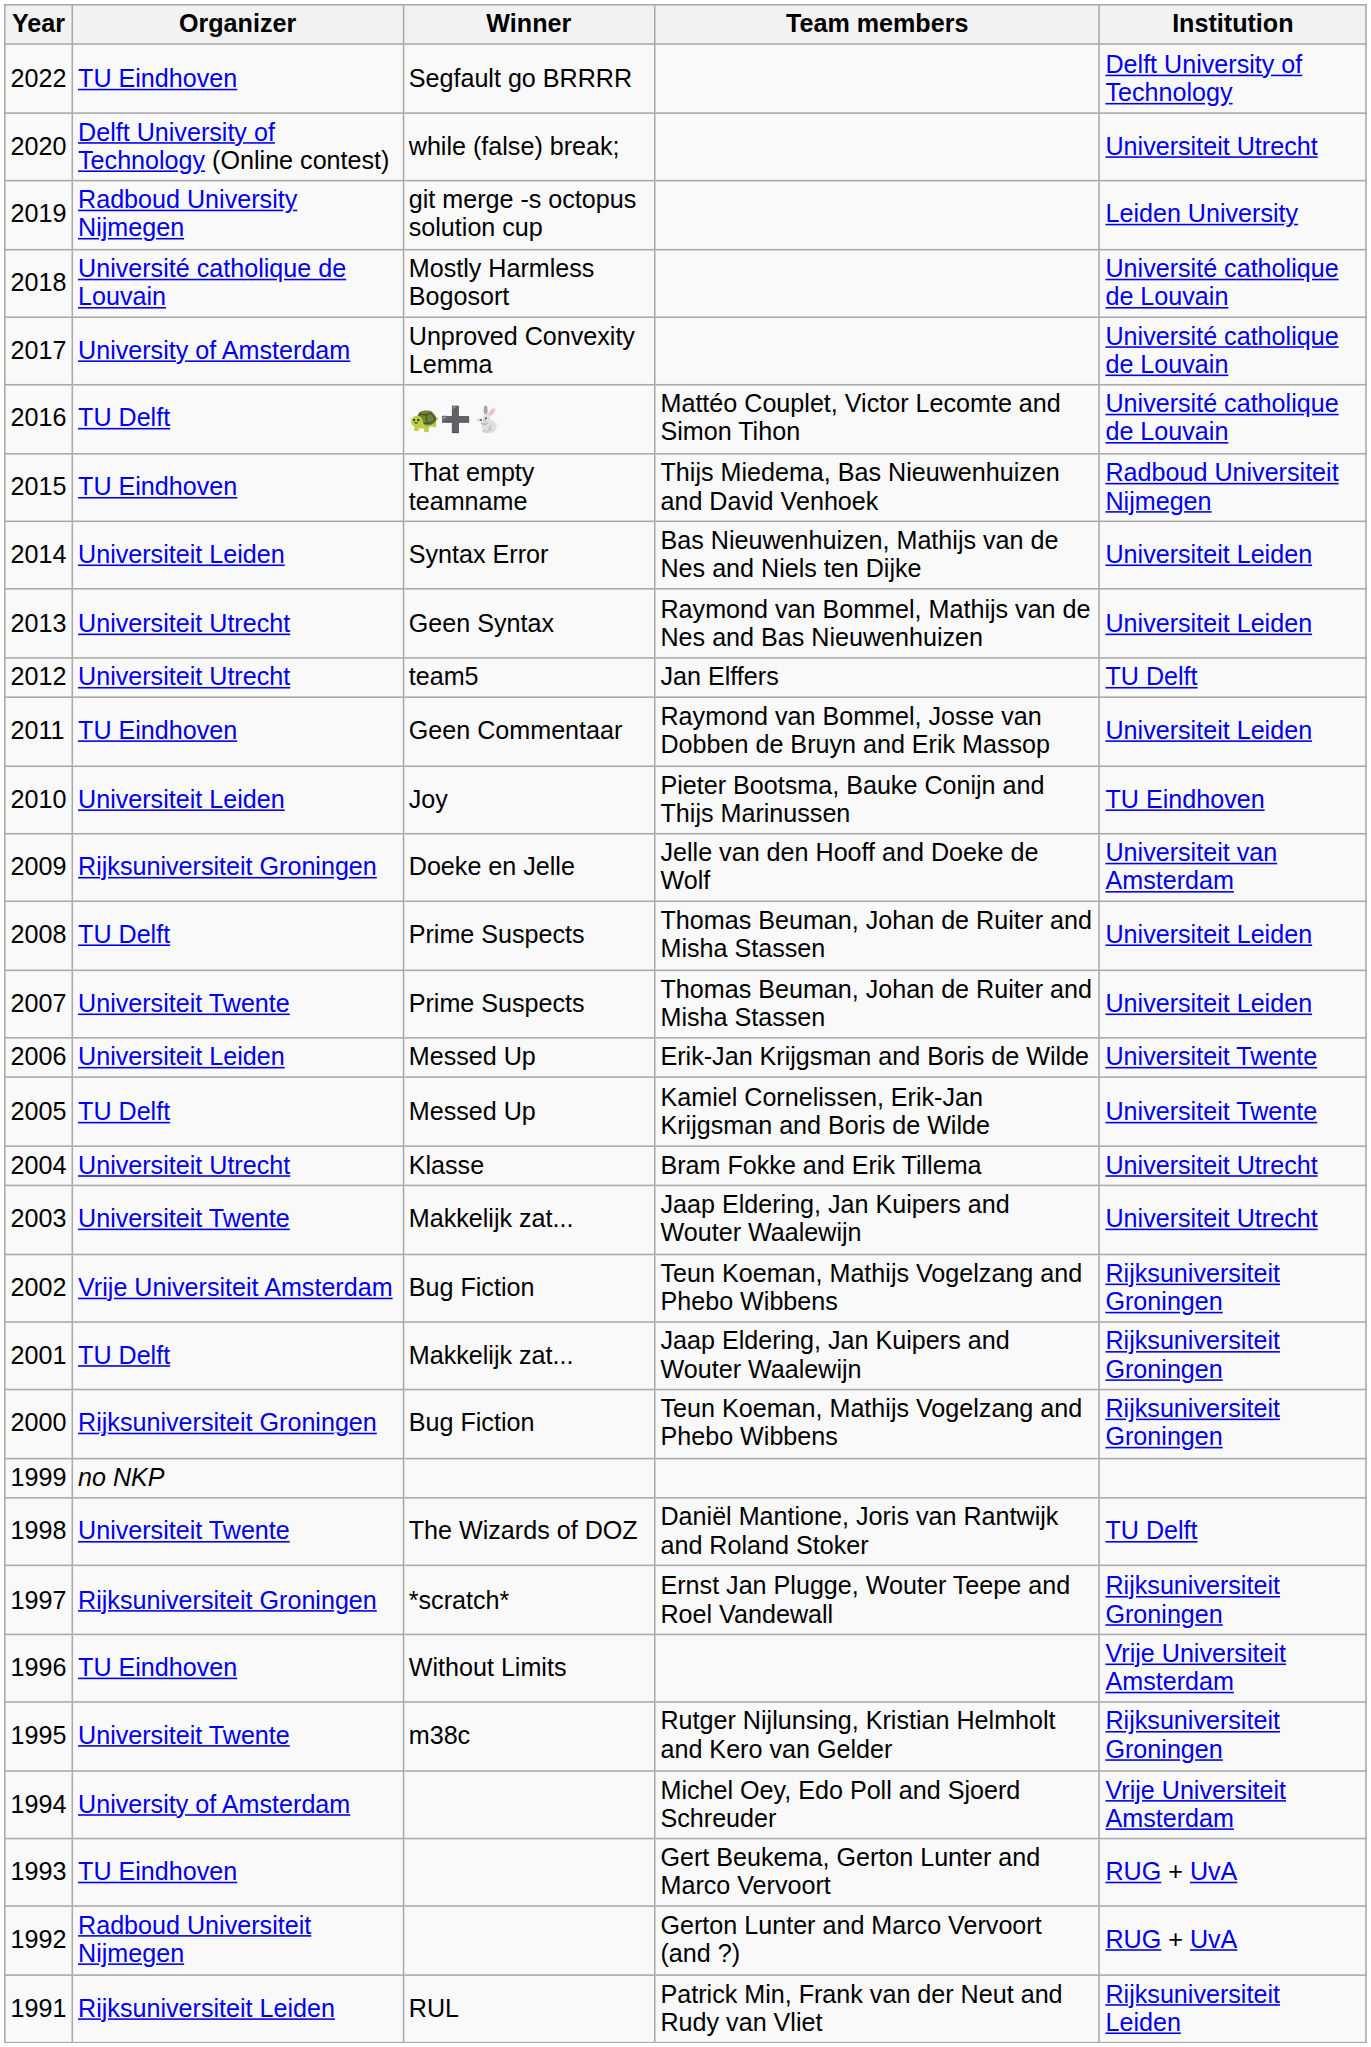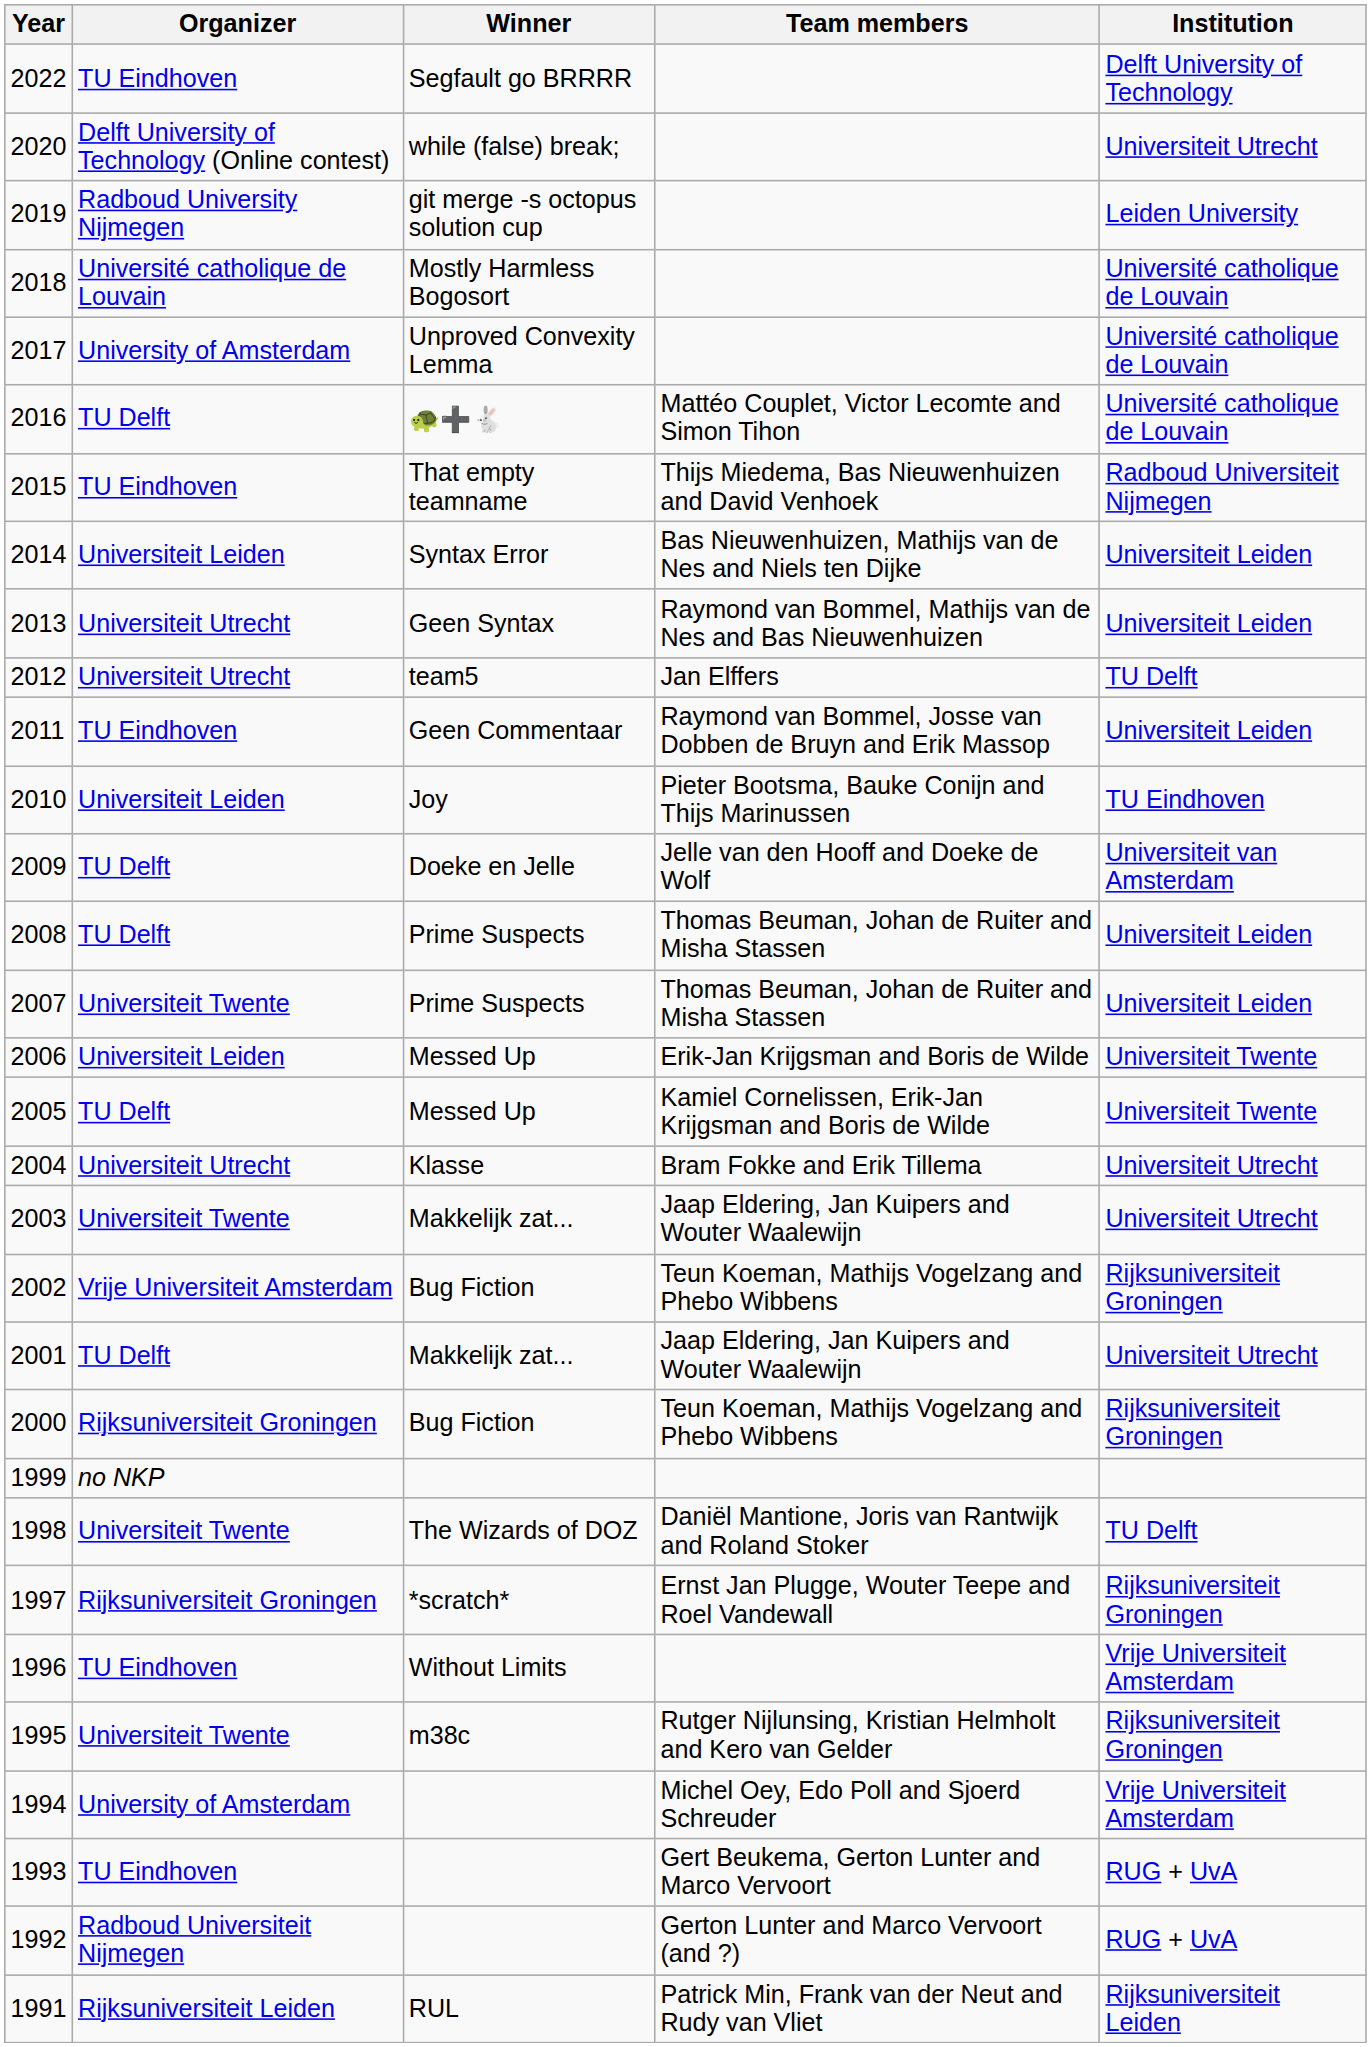 <table class="wikitable">
 <tr>
 <th><strong>Year</strong></th>
 <th><strong>Organizer</strong></th>
 <th><strong>Winner</strong></th>
 <th><strong>Team members</strong></th>
 <th><strong>Institution</strong></th>
 </tr>
 <tr>
 <td>2022</td>
 <td><a href='#'>TU Eindhoven</a></td>
 <td>Segfault go BRRRR</td>
 <td></td>
 <td><a href='#'>Delft University of Technology</a></td>
 </tr>
 <tr>
 <td>2020</td>
 <td><a href='#'>Delft University of Technology</a> (Online contest)</td>
 <td>while (false) break;</td>
 <td></td>
 <td><a href='#'>Universiteit Utrecht</a></td>
 </tr>
 <tr>
 <td>2019</td>
 <td><a href='#'>Radboud University Nijmegen</a></td>
 <td>git merge -s octopus solution cup</td>
 <td></td>
 <td><a href='#'>Leiden University</a></td>
 </tr>
 <tr>
 <td>2018</td>
 <td><a href='#'>Université catholique de Louvain</a></td>
 <td>Mostly Harmless Bogosort</td>
 <td></td>
 <td><a href='#'>Université catholique de Louvain</a></td>
 </tr>
 <tr>
 <td>2017</td>
 <td><a href='#'>University of Amsterdam</a></td>
 <td>Unproved Convexity Lemma</td>
 <td></td>
 <td><a href='#'>Université catholique de Louvain</a></td>
 </tr>
 <tr>
 <td>2016</td>
 <td><a href='#'>TU Delft</a></td>
 <td>🐢➕🐇</td>
 <td>Mattéo Couplet, Victor Lecomte and Simon Tihon</td>
 <td><a href='#'>Université catholique de Louvain</a></td>
 </tr>
 <tr>
 <td>2015</td>
 <td><a href='#'>TU Eindhoven</a></td>
 <td>That empty teamname</td>
 <td>Thijs Miedema, Bas Nieuwenhuizen and David Venhoek</td>
 <td><a href='#'>Radboud Universiteit Nijmegen</a></td>
 </tr>
 <tr>
 <td>2014</td>
 <td><a href='#'>Universiteit Leiden</a></td>
 <td>Syntax Error</td>
 <td>Bas Nieuwenhuizen, Mathijs van de Nes and Niels ten Dijke</td>
 <td><a href='#'>Universiteit Leiden</a></td>
 </tr>
 <tr>
 <td>2013</td>
 <td><a href='#'>Universiteit Utrecht</a></td>
 <td>Geen Syntax</td>
 <td>Raymond van Bommel, Mathijs van de Nes and Bas Nieuwenhuizen</td>
 <td><a href='#'>Universiteit Leiden</a></td>
 </tr>
 <tr>
 <td>2012</td>
 <td><a href='#'>Universiteit Utrecht</a></td>
 <td>team5</td>
 <td>Jan Elffers</td>
 <td><a href='#'>TU Delft</a></td>
 </tr>
 <tr>
 <td>2011</td>
 <td><a href='#'>TU Eindhoven</a></td>
 <td>Geen Commentaar</td>
 <td>Raymond van Bommel, Josse van Dobben de Bruyn and Erik Massop</td>
 <td><a href='#'>Universiteit Leiden</a></td>
 </tr>
 <tr>
 <td>2010</td>
 <td><a href='#'>Universiteit Leiden</a></td>
 <td>Joy</td>
 <td>Pieter Bootsma, Bauke Conijn and Thijs Marinussen</td>
 <td><a href='#'>TU Eindhoven</a></td>
 </tr>
 <tr>
 <td>2009</td>
-<td><a href='#'>Rijksuniversiteit Groningen</a></td>
+<td><a href='#'>TU Delft</a></td>
 <td>Doeke en Jelle</td>
 <td>Jelle van den Hooff and Doeke de Wolf</td>
 <td><a href='#'>Universiteit van Amsterdam</a></td>
 </tr>
 <tr>
 <td>2008</td>
 <td><a href='#'>TU Delft</a></td>
 <td>Prime Suspects</td>
 <td>Thomas Beuman, Johan de Ruiter and Misha Stassen</td>
 <td><a href='#'>Universiteit Leiden</a></td>
 </tr>
 <tr>
 <td>2007</td>
 <td><a href='#'>Universiteit Twente</a></td>
 <td>Prime Suspects</td>
 <td>Thomas Beuman, Johan de Ruiter and Misha Stassen</td>
 <td><a href='#'>Universiteit Leiden</a></td>
 </tr>
 <tr>
 <td>2006</td>
 <td><a href='#'>Universiteit Leiden</a></td>
 <td>Messed Up</td>
 <td>Erik-Jan Krijgsman and Boris de Wilde</td>
 <td><a href='#'>Universiteit Twente</a></td>
 </tr>
 <tr>
 <td>2005</td>
 <td><a href='#'>TU Delft</a></td>
 <td>Messed Up</td>
 <td>Kamiel Cornelissen, Erik-Jan Krijgsman and Boris de Wilde</td>
 <td><a href='#'>Universiteit Twente</a></td>
 </tr>
 <tr>
 <td>2004</td>
 <td><a href='#'>Universiteit Utrecht</a></td>
 <td>Klasse</td>
 <td>Bram Fokke and Erik Tillema</td>
 <td><a href='#'>Universiteit Utrecht</a></td>
 </tr>
 <tr>
 <td>2003</td>
 <td><a href='#'>Universiteit Twente</a></td>
 <td>Makkelijk zat...</td>
 <td>Jaap Eldering, Jan Kuipers and Wouter Waalewijn</td>
 <td><a href='#'>Universiteit Utrecht</a></td>
 </tr>
 <tr>
 <td>2002</td>
 <td><a href='#'>Vrije Universiteit Amsterdam</a></td>
 <td>Bug Fiction</td>
 <td>Teun Koeman, Mathijs Vogelzang and Phebo Wibbens</td>
 <td><a href='#'>Rijksuniversiteit Groningen</a></td>
 </tr>
 <tr>
 <td>2001</td>
 <td><a href='#'>TU Delft</a></td>
 <td>Makkelijk zat...</td>
 <td>Jaap Eldering, Jan Kuipers and Wouter Waalewijn</td>
-<td><a href='#'>Rijksuniversiteit Groningen</a></td>
+<td><a href='#'>Universiteit Utrecht</a></td>
 </tr>
 <tr>
 <td>2000</td>
 <td><a href='#'>Rijksuniversiteit Groningen</a></td>
 <td>Bug Fiction</td>
 <td>Teun Koeman, Mathijs Vogelzang and Phebo Wibbens</td>
 <td><a href='#'>Rijksuniversiteit Groningen</a></td>
 </tr>
 <tr>
 <td>1999</td>
 <td><em>no NKP</em></td>
 <td></td>
 <td></td>
 <td></td>
 </tr>
 <tr>
 <td>1998</td>
 <td><a href='#'>Universiteit Twente</a></td>
 <td>The Wizards of DOZ</td>
 <td>Daniël Mantione, Joris van Rantwijk and Roland Stoker</td>
 <td><a href='#'>TU Delft</a></td>
 </tr>
 <tr>
 <td>1997</td>
 <td><a href='#'>Rijksuniversiteit Groningen</a></td>
 <td>*scratch*</td>
 <td>Ernst Jan Plugge, Wouter Teepe and Roel Vandewall</td>
 <td><a href='#'>Rijksuniversiteit Groningen</a></td>
 </tr>
 <tr>
 <td>1996</td>
 <td><a href='#'>TU Eindhoven</a></td>
 <td>Without Limits</td>
 <td></td>
 <td><a href='#'>Vrije Universiteit Amsterdam</a></td>
 </tr>
 <tr>
 <td>1995</td>
 <td><a href='#'>Universiteit Twente</a></td>
 <td>m38c</td>
 <td>Rutger Nijlunsing, Kristian Helmholt and Kero van Gelder</td>
 <td><a href='#'>Rijksuniversiteit Groningen</a></td>
 </tr>
 <tr>
 <td>1994</td>
 <td><a href='#'>University of Amsterdam</a></td>
 <td></td>
 <td>Michel Oey, Edo Poll and Sjoerd Schreuder</td>
 <td><a href='#'>Vrije Universiteit Amsterdam</a></td>
 </tr>
 <tr>
 <td>1993</td>
 <td><a href='#'>TU Eindhoven</a></td>
 <td></td>
 <td>Gert Beukema, Gerton Lunter and Marco Vervoort</td>
 <td><a href='#'>RUG</a> + <a href='#'>UvA</a></td>
 </tr>
 <tr>
 <td>1992</td>
 <td><a href='#'>Radboud Universiteit Nijmegen</a></td>
 <td></td>
 <td>Gerton Lunter and Marco Vervoort (and ?)</td>
 <td><a href='#'>RUG</a> + <a href='#'>UvA</a></td>
 </tr>
 <tr>
 <td>1991</td>
 <td><a href='#'>Rijksuniversiteit Leiden</a></td>
 <td>RUL</td>
 <td>Patrick Min, Frank van der Neut and Rudy van Vliet</td>
 <td><a href='#'>Rijksuniversiteit Leiden</a></td>
 </tr>
 </table>
